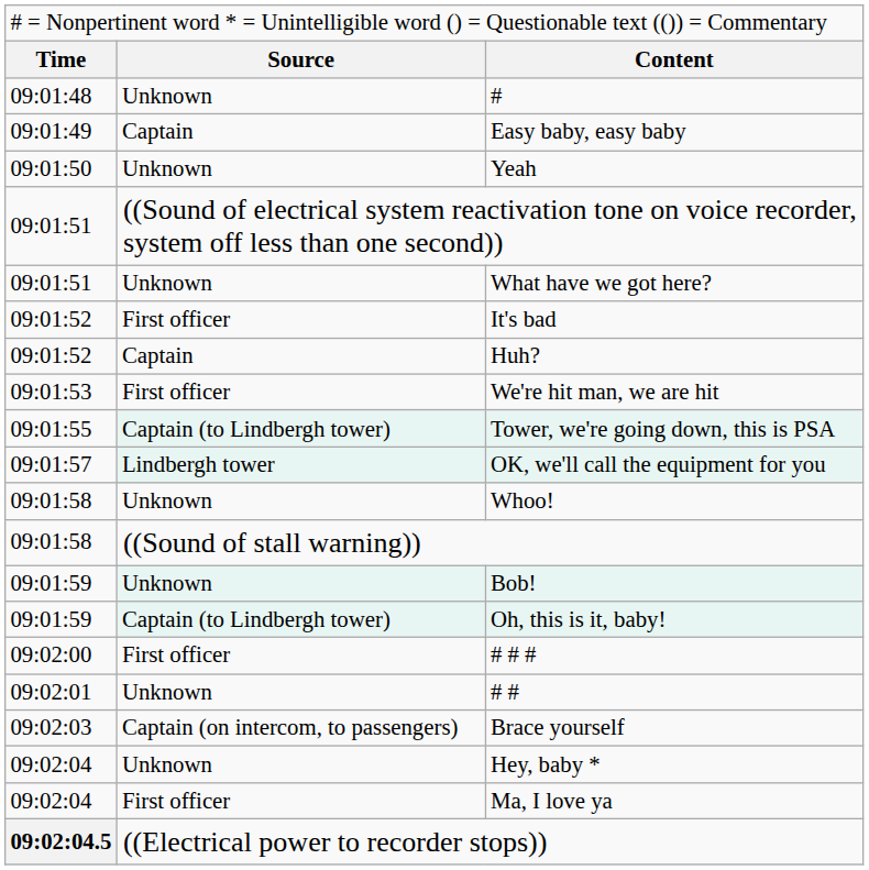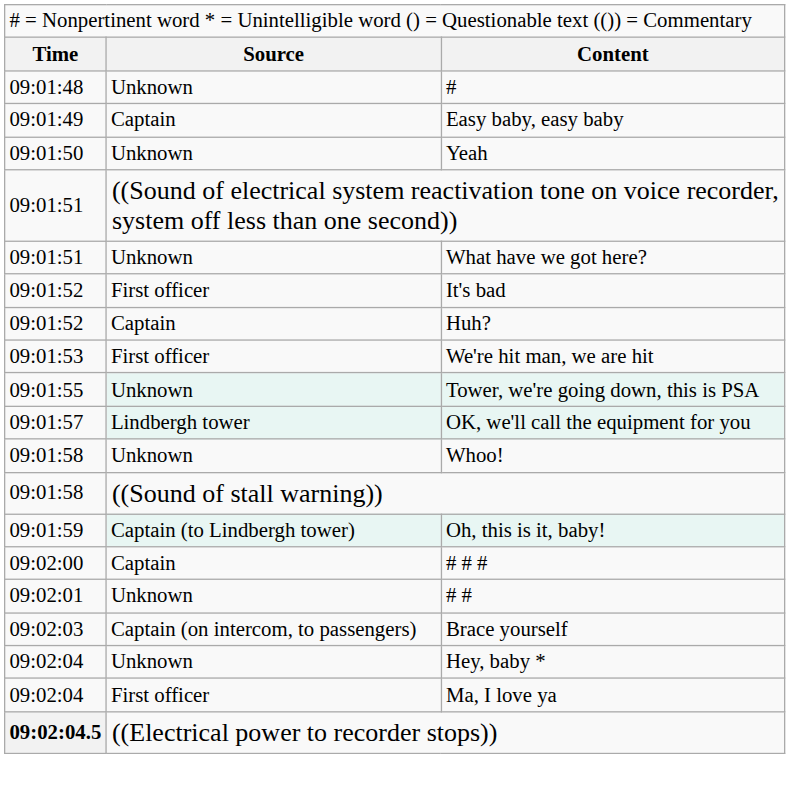 <table class="wikitable">
 <tr>
 <td colspan="3"># = Nonpertinent word * = Unintelligible word () = Questionable text (()) = Commentary</td>
 </tr>
 <tr>
 <th>Time</th>
 <th>Source</th>
 <th>Content</th>
 </tr>
 <tr>
 <td>09:01:48</td>
 <td>Unknown</td>
 <td>#</td>
 </tr>
 <tr>
 <td>09:01:49</td>
 <td>Captain</td>
 <td>Easy baby, easy baby</td>
 </tr>
 <tr>
 <td>09:01:50</td>
 <td>Unknown</td>
 <td>Yeah</td>
 </tr>
 <tr>
 <td>09:01:51</td>
 <td colspan="2" style="font-size: 1.25em;">((Sound of electrical system reactivation tone on voice recorder,<br> system off less than one second))</td>
 </tr>
 <tr>
 <td>09:01:51</td>
 <td>Unknown</td>
 <td>What have we got here?</td>
 </tr>
 <tr>
 <td>09:01:52</td>
 <td>First officer</td>
 <td>It's bad</td>
 </tr>
 <tr>
 <td>09:01:52</td>
 <td>Captain</td>
 <td>Huh?</td>
 </tr>
 <tr>
 <td>09:01:53</td>
 <td>First officer</td>
 <td>We're hit man, we are hit</td>
 </tr>
 <tr>
 <td>09:01:55</td>
-<td style="background:#E8F6F3;">Captain (to Lindbergh tower)</td>
+<td style="background:#E8F6F3;">Unknown</td>
 <td style="background:#E8F6F3;">Tower, we're going down, this is PSA</td>
 </tr>
 <tr>
 <td>09:01:57</td>
 <td style="background:#E8F6F3;">Lindbergh tower</td>
 <td style="background:#E8F6F3;">OK, we'll call the equipment for you</td>
 </tr>
 <tr>
 <td>09:01:58</td>
 <td>Unknown</td>
 <td>Whoo!</td>
 </tr>
 <tr>
 <td>09:01:58</td>
 <td colspan="2" style="font-size: 1.25em;">((Sound of stall warning))</td>
 </tr>
 <tr>
 <td>09:01:59</td>
-<td style="background:#E8F6F3;">Unknown</td>
-<td style="background:#E8F6F3;">Bob!</td>
-</tr>
-<tr>
-<td>09:01:59</td>
 <td style="background:#E8F6F3;">Captain (to Lindbergh tower)</td>
 <td style="background:#E8F6F3;">Oh, this is it, baby!</td>
 </tr>
 <tr>
 <td>09:02:00</td>
-<td>First officer</td>
+<td>Captain</td>
 <td># # #</td>
 </tr>
 <tr>
 <td>09:02:01</td>
 <td>Unknown</td>
 <td># #</td>
 </tr>
 <tr>
 <td>09:02:03</td>
 <td>Captain (on intercom, to passengers)</td>
 <td>Brace yourself</td>
 </tr>
 <tr>
 <td>09:02:04</td>
 <td>Unknown</td>
 <td>Hey, baby *</td>
 </tr>
 <tr>
 <td>09:02:04</td>
 <td>First officer</td>
 <td>Ma, I love ya</td>
 </tr>
 <tr>
 <th>09:02:04.5</th>
 <td colspan="2" style="font-size: 1.25em;">((Electrical power to recorder stops))</td>
 </tr>
 </table>
